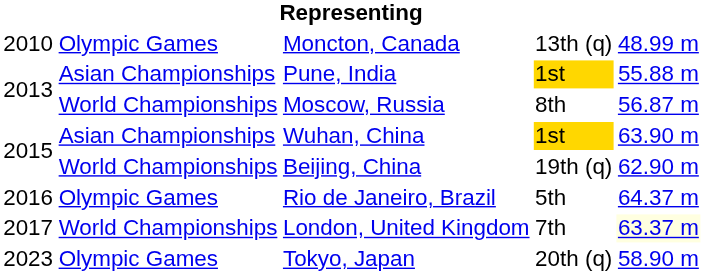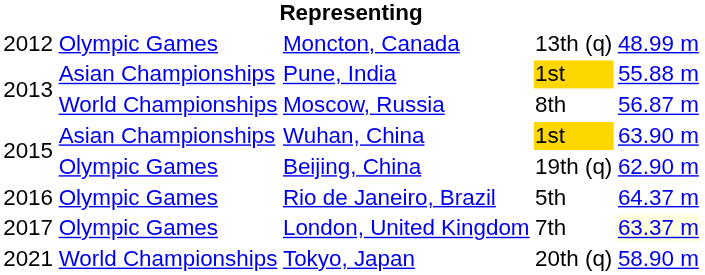 <table>
 <tr>
 <th colspan="6">Representing </th>
 </tr>
 <tr>
-<td>2010</td>
+<td>2012</td>
 <td><a href='#'>Olympic Games</a></td>
 <td><a href='#'>Moncton, Canada</a></td>
 <td>13th (q)</td>
 <td><a href='#'>48.99 m</a></td>
 </tr>
 <tr>
 <td rowspan=2>2013</td>
 <td><a href='#'>Asian Championships</a></td>
 <td><a href='#'>Pune, India</a></td>
 <td bgcolor=gold>1st</td>
 <td><a href='#'>55.88 m</a></td>
 </tr>
 <tr>
 <td><a href='#'>World Championships</a></td>
 <td><a href='#'>Moscow, Russia</a></td>
 <td>8th</td>
 <td><a href='#'>56.87 m</a></td>
 </tr>
 <tr>
 <td rowspan=2>2015</td>
 <td><a href='#'>Asian Championships</a></td>
 <td><a href='#'>Wuhan, China</a></td>
 <td bgcolor=gold>1st</td>
 <td><a href='#'>63.90 m</a></td>
 </tr>
 <tr>
-<td><a href='#'>World Championships</a></td>
+<td><a href='#'>Olympic Games</a></td>
 <td><a href='#'>Beijing, China</a></td>
 <td>19th (q)</td>
 <td><a href='#'>62.90 m</a></td>
 </tr>
 <tr>
 <td>2016</td>
 <td><a href='#'>Olympic Games</a></td>
 <td><a href='#'>Rio de Janeiro, Brazil</a></td>
 <td>5th</td>
 <td><a href='#'>64.37 m</a></td>
 </tr>
 <tr>
 <td>2017</td>
-<td><a href='#'>World Championships</a></td>
+<td><a href='#'>Olympic Games</a></td>
 <td><a href='#'>London, United Kingdom</a></td>
 <td>7th</td>
 <td style="background: lightyellow;"><a href='#'>63.37 m</a></td>
 </tr>
 <tr>
-<td>2023</td>
-<td><a href='#'>Olympic Games</a></td>
+<td>2021</td>
+<td><a href='#'>World Championships</a></td>
 <td><a href='#'>Tokyo, Japan</a></td>
 <td>20th (q)</td>
 <td><a href='#'>58.90 m</a></td>
 </tr>
 </table>
